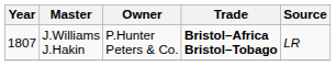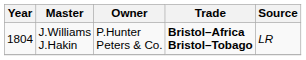 <table class=" wikitable">
 <tr>
 <th>Year</th>
 <th>Master</th>
 <th>Owner</th>
 <th>Trade</th>
 <th>Source</th>
 </tr>
 <tr>
-<td>1807</td>
+<td>1804</td>
 <td>J.Williams<br>J.Hakin</td>
 <td>P.Hunter<br>Peters & Co.</td>
 <td><strong>Bristol–Africa<br>Bristol–Tobago</strong></td>
 <td><em>LR</em></td>
 </tr>
 <tr>
 </tr>
 </table>
